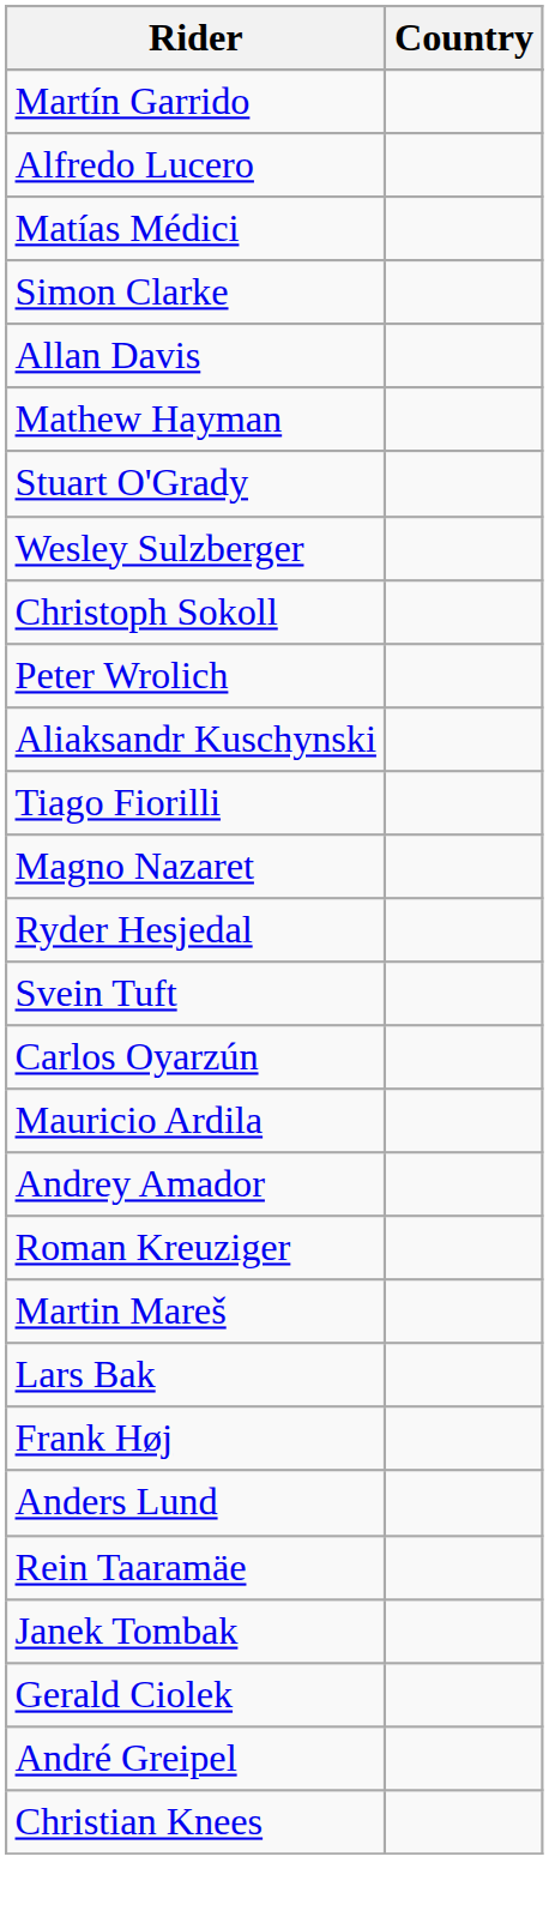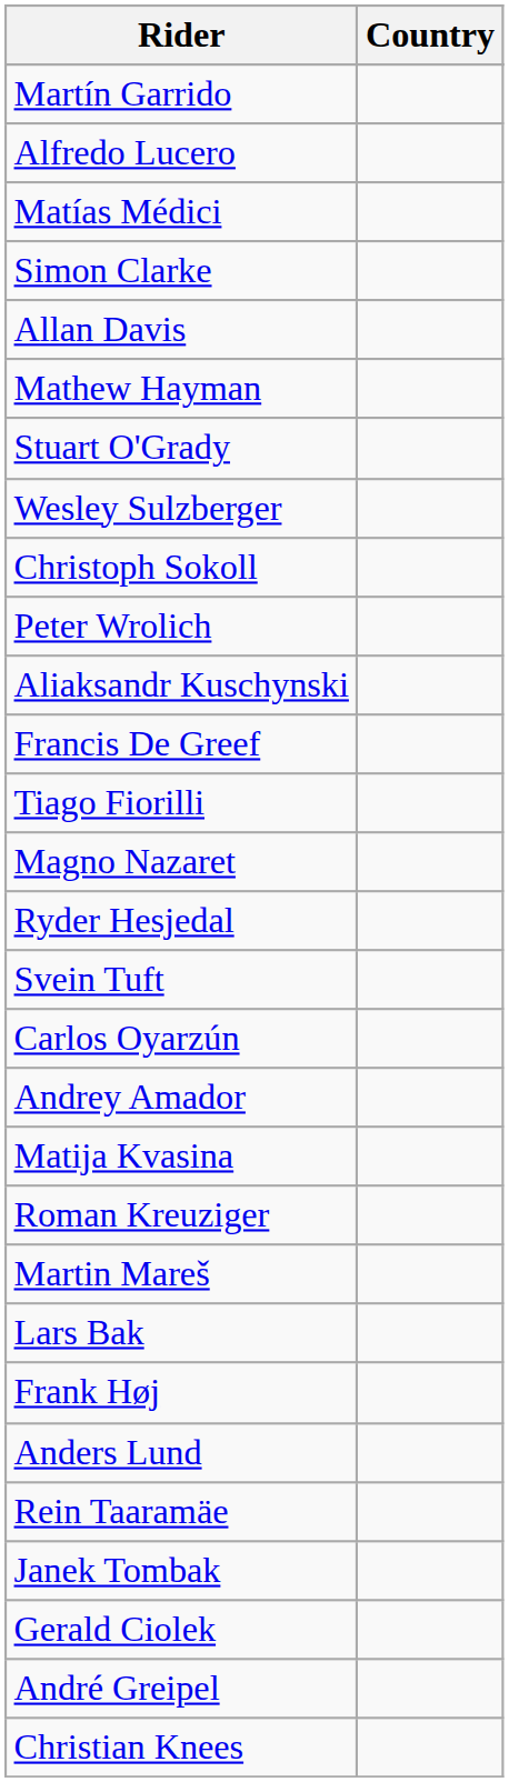 <table class="wikitable" style="font-size:95%; text-align:left;">
 <tr>
 <th>Rider</th>
 <th>Country</th>
 </tr>
 <tr>
 </tr>
 <tr>
 <td><a href='#'>Martín Garrido</a></td>
 <td></td>
 </tr>
 <tr>
 <td><a href='#'>Alfredo Lucero</a></td>
 <td></td>
 </tr>
 <tr>
 <td><a href='#'>Matías Médici</a></td>
 <td></td>
 </tr>
 <tr>
 <td><a href='#'>Simon Clarke</a></td>
 <td></td>
 </tr>
 <tr>
 <td><a href='#'>Allan Davis</a></td>
 <td></td>
 </tr>
 <tr>
 <td><a href='#'>Mathew Hayman</a></td>
 <td></td>
 </tr>
 <tr>
 <td><a href='#'>Stuart O'Grady</a></td>
 <td></td>
 </tr>
 <tr>
 <td><a href='#'>Wesley Sulzberger</a></td>
 <td></td>
 </tr>
 <tr>
 <td><a href='#'>Christoph Sokoll</a></td>
 <td></td>
 </tr>
 <tr>
 <td><a href='#'>Peter Wrolich</a></td>
 <td></td>
 </tr>
 <tr>
 <td><a href='#'>Aliaksandr Kuschynski</a></td>
 <td></td>
 </tr>
 <tr>
+<td><a href='#'>Francis De Greef</a></td>
+<td></td>
+</tr>
+<tr>
 <td><a href='#'>Tiago Fiorilli</a></td>
 <td></td>
 </tr>
 <tr>
 <td><a href='#'>Magno Nazaret</a></td>
 <td></td>
 </tr>
 <tr>
 <td><a href='#'>Ryder Hesjedal</a></td>
 <td></td>
 </tr>
 <tr>
 <td><a href='#'>Svein Tuft</a></td>
 <td></td>
 </tr>
 <tr>
 <td><a href='#'>Carlos Oyarzún</a></td>
 <td></td>
 </tr>
 <tr>
-<td><a href='#'>Mauricio Ardila</a></td>
+<td><a href='#'>Andrey Amador</a></td>
 <td></td>
 </tr>
 <tr>
-<td><a href='#'>Andrey Amador</a></td>
+<td><a href='#'>Matija Kvasina</a></td>
 <td></td>
 </tr>
 <tr>
 <td><a href='#'>Roman Kreuziger</a></td>
 <td></td>
 </tr>
 <tr>
 <td><a href='#'>Martin Mareš</a></td>
 <td></td>
 </tr>
 <tr>
 <td><a href='#'>Lars Bak</a></td>
 <td></td>
 </tr>
 <tr>
 <td><a href='#'>Frank Høj</a></td>
 <td></td>
 </tr>
 <tr>
 <td><a href='#'>Anders Lund</a></td>
 <td></td>
 </tr>
 <tr>
 <td><a href='#'>Rein Taaramäe</a></td>
 <td></td>
 </tr>
 <tr>
 <td><a href='#'>Janek Tombak</a></td>
 <td></td>
 </tr>
 <tr>
 <td><a href='#'>Gerald Ciolek</a></td>
 <td></td>
 </tr>
 <tr>
 <td><a href='#'>André Greipel</a></td>
 <td></td>
 </tr>
 <tr>
 <td><a href='#'>Christian Knees</a></td>
 <td></td>
 </tr>
 </table>
